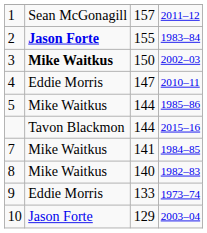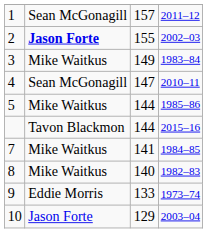 <table class="wikitable">
 <tr>
 </tr>
 <tr>
 <td>1</td>
 <td>Sean McGonagill</td>
 <td>157</td>
 <td style="font-size:80%;"><a href='#'>2011–12</a></td>
 </tr>
 <tr>
 <td>2</td>
 <td><strong><a href='#'>Jason Forte</a></strong></td>
 <td>155</td>
+<td style="font-size:80%;"><a href='#'>2002–03</a></td>
+</tr>
+<tr>
+<td>3</td>
+<td>Mike Waitkus</td>
+<td>149</td>
 <td style="font-size:80%;"><a href='#'>1983–84</a></td>
 </tr>
 <tr>
-<td>3</td>
-<td><strong>Mike Waitkus</strong></td>
-<td>150</td>
-<td style="font-size:80%;"><a href='#'>2002–03</a></td>
-</tr>
-<tr>
 <td>4</td>
-<td>Eddie Morris</td>
+<td>Sean McGonagill</td>
 <td>147</td>
 <td style="font-size:80%;"><a href='#'>2010–11</a></td>
 </tr>
 <tr>
 <td>5</td>
 <td>Mike Waitkus</td>
 <td>144</td>
 <td style="font-size:80%;"><a href='#'>1985–86</a></td>
 </tr>
 <tr>
 <td></td>
 <td>Tavon Blackmon</td>
 <td>144</td>
 <td style="font-size:80%;"><a href='#'>2015–16</a></td>
 </tr>
 <tr>
 <td>7</td>
 <td>Mike Waitkus</td>
 <td>141</td>
 <td style="font-size:80%;"><a href='#'>1984–85</a></td>
 </tr>
 <tr>
 <td>8</td>
 <td>Mike Waitkus</td>
 <td>140</td>
 <td style="font-size:80%;"><a href='#'>1982–83</a></td>
 </tr>
 <tr>
 <td>9</td>
 <td>Eddie Morris</td>
 <td>133</td>
 <td style="font-size:80%;"><a href='#'>1973–74</a></td>
 </tr>
 <tr>
 <td>10</td>
 <td><a href='#'>Jason Forte</a></td>
 <td>129</td>
 <td style="font-size:80%;"><a href='#'>2003–04</a></td>
 </tr>
 </table>
